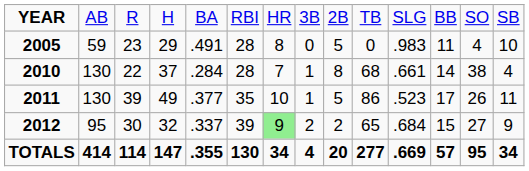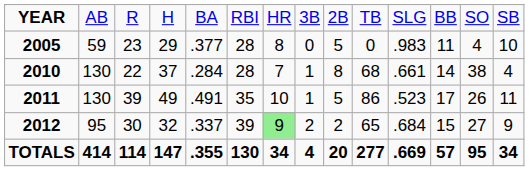 <table class="wikitable">
 <tr align=center>
 <td><strong>YEAR</strong></td>
 <td><a href='#'>AB</a></td>
 <td><a href='#'>R</a></td>
 <td><a href='#'>H</a></td>
 <td><a href='#'>BA</a></td>
 <td><a href='#'>RBI</a></td>
 <td><a href='#'>HR</a></td>
 <td><a href='#'>3B</a></td>
 <td><a href='#'>2B</a></td>
 <td><a href='#'>TB</a></td>
 <td><a href='#'>SLG</a></td>
 <td><a href='#'>BB</a></td>
 <td><a href='#'>SO</a></td>
 <td><a href='#'>SB</a></td>
 </tr>
 <tr align=center>
 <td><strong>2005</strong></td>
 <td>59</td>
 <td>23</td>
 <td>29</td>
-<td>.491</td>
+<td>.377</td>
 <td>28</td>
 <td>8</td>
 <td>0</td>
 <td>5</td>
 <td>0</td>
 <td>.983</td>
 <td>11</td>
 <td>4</td>
 <td>10</td>
 </tr>
 <tr align=center>
 <td><strong>2010</strong></td>
 <td>130</td>
 <td>22</td>
 <td>37</td>
 <td>.284</td>
 <td>28</td>
 <td>7</td>
 <td>1</td>
 <td>8</td>
 <td>68</td>
 <td>.661</td>
 <td>14</td>
 <td>38</td>
 <td>4</td>
 </tr>
 <tr align=center>
 <td><strong>2011</strong></td>
 <td>130</td>
 <td>39</td>
 <td>49</td>
-<td>.377</td>
+<td>.491</td>
 <td>35</td>
 <td>10</td>
 <td>1</td>
 <td>5</td>
 <td>86</td>
 <td>.523</td>
 <td>17</td>
 <td>26</td>
 <td>11</td>
 </tr>
 <tr align=center>
 <td><strong>2012</strong></td>
 <td>95</td>
 <td>30</td>
 <td>32</td>
 <td>.337</td>
 <td>39</td>
 <td style="background: lightgreen;">9</td>
 <td>2</td>
 <td>2</td>
 <td>65</td>
 <td>.684</td>
 <td>15</td>
 <td>27</td>
 <td>9</td>
 </tr>
 <tr align=center>
 <td><strong>TOTALS</strong></td>
 <td><strong>414</strong></td>
 <td><strong>114</strong></td>
 <td><strong>147</strong></td>
 <td><strong>.355</strong></td>
 <td><strong>130</strong></td>
 <td><strong>34</strong></td>
 <td><strong>4</strong></td>
 <td><strong>20</strong></td>
 <td><strong>277</strong></td>
 <td><strong>.669</strong></td>
 <td><strong>57</strong></td>
 <td><strong>95</strong></td>
 <td><strong>34</strong></td>
 </tr>
 </table>
